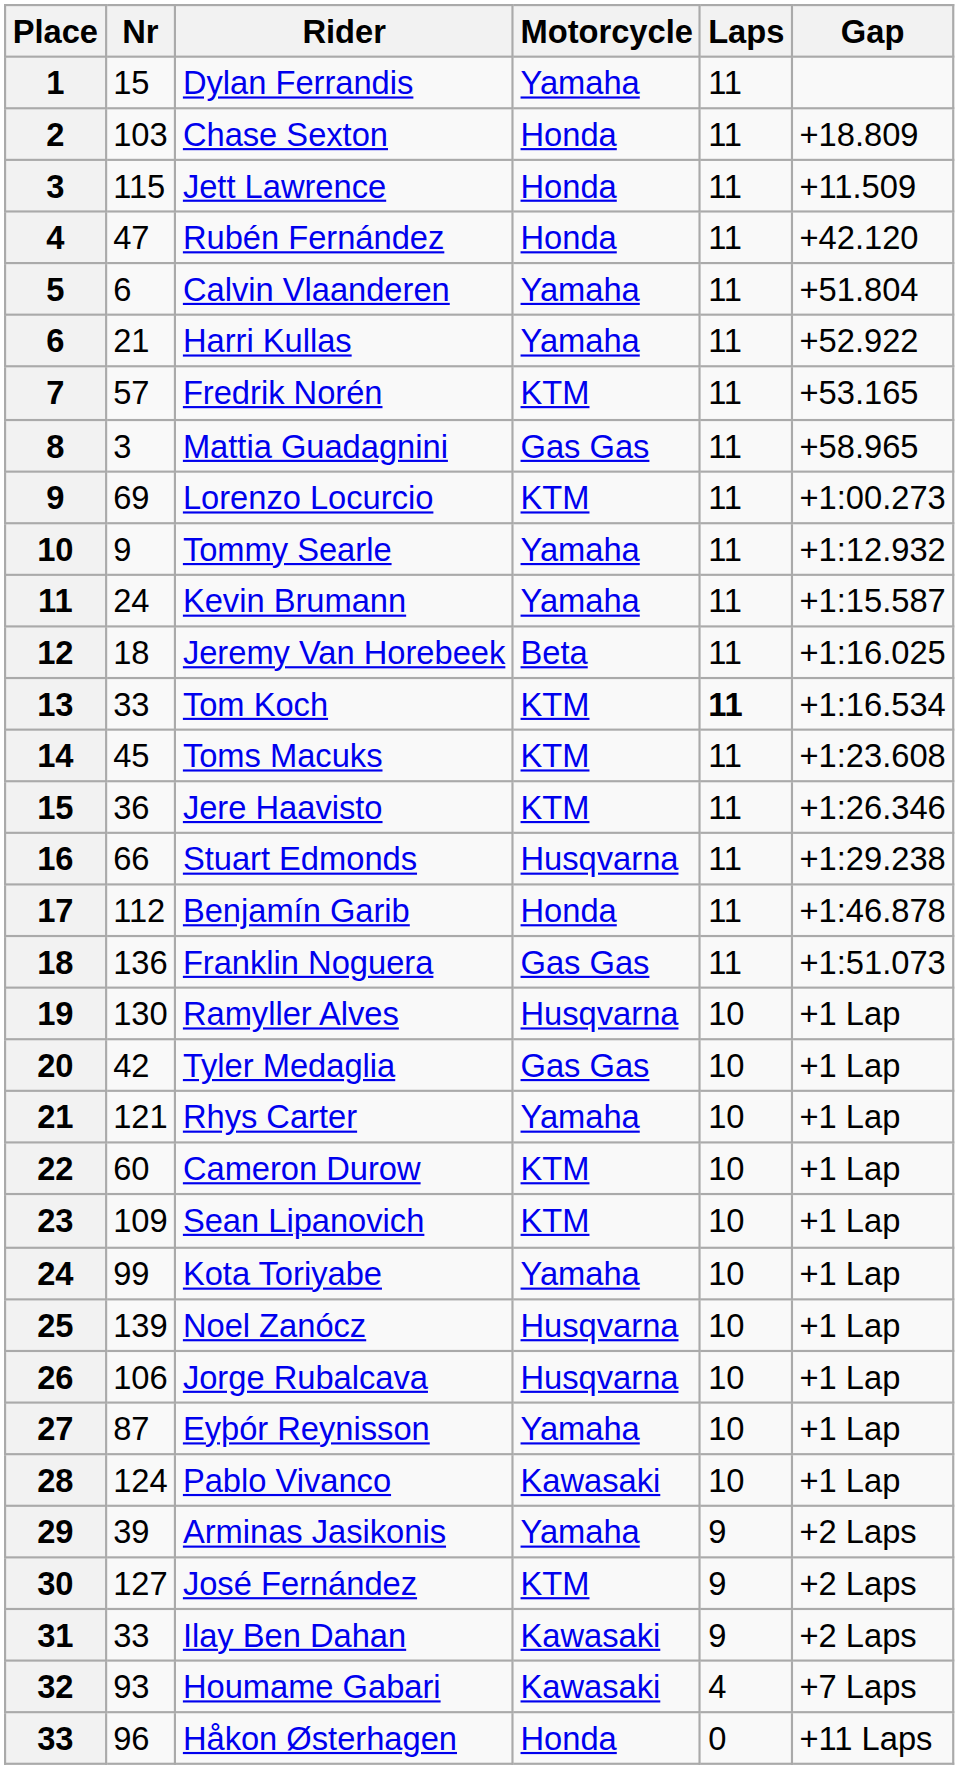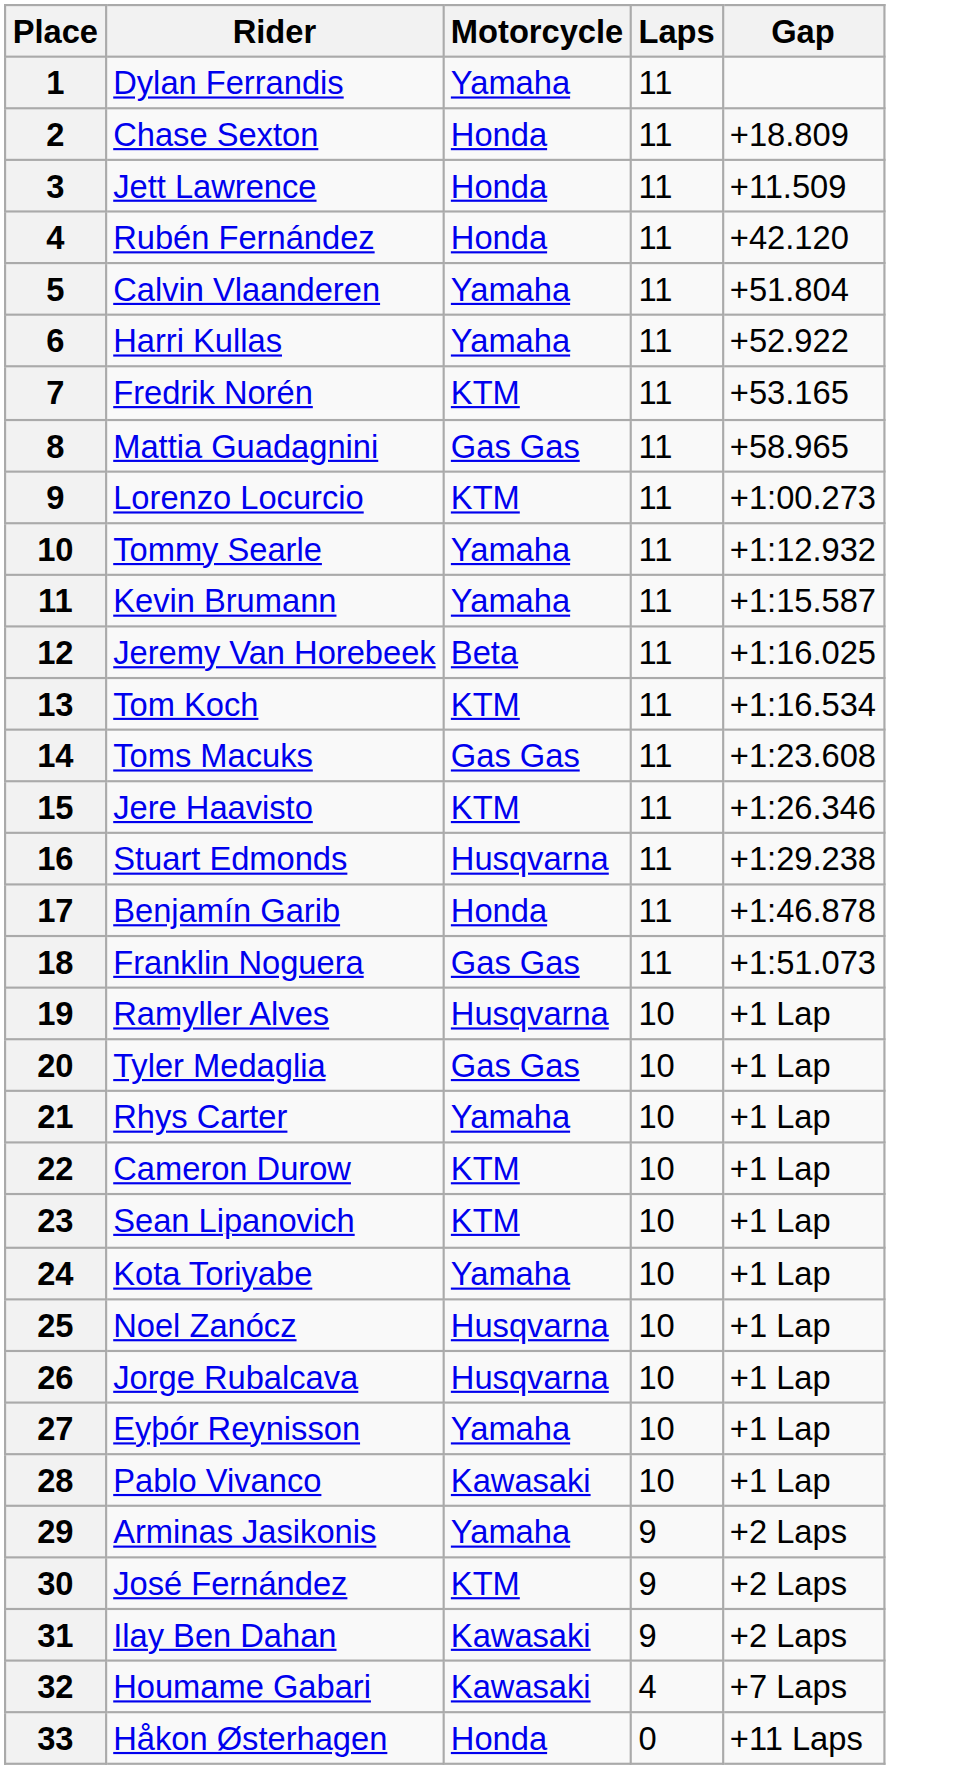 <table class="wikitable" style="font-size: 95%">
 <tr>
 <th>Place</th>
-<th>Nr</th>
 <th>Rider</th>
 <th>Motorcycle</th>
 <th>Laps</th>
 <th>Gap</th>
 </tr>
 <tr>
 <th>1</th>
-<td>15</td>
 <td> <a href='#'>Dylan Ferrandis</a></td>
 <td><a href='#'>Yamaha</a></td>
 <td>11</td>
 <td></td>
 </tr>
 <tr>
 <th>2</th>
-<td>103</td>
 <td> <a href='#'>Chase Sexton</a></td>
 <td><a href='#'>Honda</a></td>
 <td>11</td>
 <td>+18.809</td>
 </tr>
 <tr>
 <th>3</th>
-<td>115</td>
 <td> <a href='#'>Jett Lawrence</a></td>
 <td><a href='#'>Honda</a></td>
 <td>11</td>
 <td>+11.509</td>
 </tr>
 <tr>
 <th>4</th>
-<td>47</td>
 <td> <a href='#'>Rubén Fernández</a></td>
 <td><a href='#'>Honda</a></td>
 <td>11</td>
 <td>+42.120</td>
 </tr>
 <tr>
 <th>5</th>
-<td>6</td>
 <td> <a href='#'>Calvin Vlaanderen</a></td>
 <td><a href='#'>Yamaha</a></td>
 <td>11</td>
 <td>+51.804</td>
 </tr>
 <tr>
 <th>6</th>
-<td>21</td>
 <td> <a href='#'>Harri Kullas</a></td>
 <td><a href='#'>Yamaha</a></td>
 <td>11</td>
 <td>+52.922</td>
 </tr>
 <tr>
 <th>7</th>
-<td>57</td>
 <td> <a href='#'>Fredrik Norén</a></td>
 <td><a href='#'>KTM</a></td>
 <td>11</td>
 <td>+53.165</td>
 </tr>
 <tr>
 <th>8</th>
-<td>3</td>
 <td> <a href='#'>Mattia Guadagnini</a></td>
 <td><a href='#'>Gas Gas</a></td>
 <td>11</td>
 <td>+58.965</td>
 </tr>
 <tr>
 <th>9</th>
-<td>69</td>
 <td> <a href='#'>Lorenzo Locurcio</a></td>
 <td><a href='#'>KTM</a></td>
 <td>11</td>
 <td>+1:00.273</td>
 </tr>
 <tr>
 <th>10</th>
-<td>9</td>
 <td> <a href='#'>Tommy Searle</a></td>
 <td><a href='#'>Yamaha</a></td>
 <td>11</td>
 <td>+1:12.932</td>
 </tr>
 <tr>
 <th>11</th>
-<td>24</td>
 <td> <a href='#'>Kevin Brumann</a></td>
 <td><a href='#'>Yamaha</a></td>
 <td>11</td>
 <td>+1:15.587</td>
 </tr>
 <tr>
 <th>12</th>
-<td>18</td>
 <td> <a href='#'>Jeremy Van Horebeek</a></td>
 <td><a href='#'>Beta</a></td>
 <td>11</td>
 <td>+1:16.025</td>
 </tr>
 <tr>
 <th>13</th>
-<td>33</td>
 <td> <a href='#'>Tom Koch</a></td>
 <td><a href='#'>KTM</a></td>
-<td><strong>11</strong></td>
+<td>11</td>
 <td>+1:16.534</td>
 </tr>
 <tr>
 <th>14</th>
-<td>45</td>
 <td> <a href='#'>Toms Macuks</a></td>
-<td><a href='#'>KTM</a></td>
+<td><a href='#'>Gas Gas</a></td>
 <td>11</td>
 <td>+1:23.608</td>
 </tr>
 <tr>
 <th>15</th>
-<td>36</td>
 <td> <a href='#'>Jere Haavisto</a></td>
 <td><a href='#'>KTM</a></td>
 <td>11</td>
 <td>+1:26.346</td>
 </tr>
 <tr>
 <th>16</th>
-<td>66</td>
 <td> <a href='#'>Stuart Edmonds</a></td>
 <td><a href='#'>Husqvarna</a></td>
 <td>11</td>
 <td>+1:29.238</td>
 </tr>
 <tr>
 <th>17</th>
-<td>112</td>
 <td> <a href='#'>Benjamín Garib</a></td>
 <td><a href='#'>Honda</a></td>
 <td>11</td>
 <td>+1:46.878</td>
 </tr>
 <tr>
 <th>18</th>
-<td>136</td>
 <td> <a href='#'>Franklin Noguera</a></td>
 <td><a href='#'>Gas Gas</a></td>
 <td>11</td>
 <td>+1:51.073</td>
 </tr>
 <tr>
 <th>19</th>
-<td>130</td>
 <td> <a href='#'>Ramyller Alves</a></td>
 <td><a href='#'>Husqvarna</a></td>
 <td>10</td>
 <td>+1 Lap</td>
 </tr>
 <tr>
 <th>20</th>
-<td>42</td>
 <td> <a href='#'>Tyler Medaglia</a></td>
 <td><a href='#'>Gas Gas</a></td>
 <td>10</td>
 <td>+1 Lap</td>
 </tr>
 <tr>
 <th>21</th>
-<td>121</td>
 <td> <a href='#'>Rhys Carter</a></td>
 <td><a href='#'>Yamaha</a></td>
 <td>10</td>
 <td>+1 Lap</td>
 </tr>
 <tr>
 <th>22</th>
-<td>60</td>
 <td> <a href='#'>Cameron Durow</a></td>
 <td><a href='#'>KTM</a></td>
 <td>10</td>
 <td>+1 Lap</td>
 </tr>
 <tr>
 <th>23</th>
-<td>109</td>
 <td> <a href='#'>Sean Lipanovich</a></td>
 <td><a href='#'>KTM</a></td>
 <td>10</td>
 <td>+1 Lap</td>
 </tr>
 <tr>
 <th>24</th>
-<td>99</td>
 <td> <a href='#'>Kota Toriyabe</a></td>
 <td><a href='#'>Yamaha</a></td>
 <td>10</td>
 <td>+1 Lap</td>
 </tr>
 <tr>
 <th>25</th>
-<td>139</td>
 <td> <a href='#'>Noel Zanócz</a></td>
 <td><a href='#'>Husqvarna</a></td>
 <td>10</td>
 <td>+1 Lap</td>
 </tr>
 <tr>
 <th>26</th>
-<td>106</td>
 <td> <a href='#'>Jorge Rubalcava</a></td>
 <td><a href='#'>Husqvarna</a></td>
 <td>10</td>
 <td>+1 Lap</td>
 </tr>
 <tr>
 <th>27</th>
-<td>87</td>
 <td> <a href='#'>Eyþór Reynisson</a></td>
 <td><a href='#'>Yamaha</a></td>
 <td>10</td>
 <td>+1 Lap</td>
 </tr>
 <tr>
 <th>28</th>
-<td>124</td>
 <td> <a href='#'>Pablo Vivanco</a></td>
 <td><a href='#'>Kawasaki</a></td>
 <td>10</td>
 <td>+1 Lap</td>
 </tr>
 <tr>
 <th>29</th>
-<td>39</td>
 <td> <a href='#'>Arminas Jasikonis</a></td>
 <td><a href='#'>Yamaha</a></td>
 <td>9</td>
 <td>+2 Laps</td>
 </tr>
 <tr>
 <th>30</th>
-<td>127</td>
 <td> <a href='#'>José Fernández</a></td>
 <td><a href='#'>KTM</a></td>
 <td>9</td>
 <td>+2 Laps</td>
 </tr>
 <tr>
 <th>31</th>
-<td>33</td>
 <td> <a href='#'>Ilay Ben Dahan</a></td>
 <td><a href='#'>Kawasaki</a></td>
 <td>9</td>
 <td>+2 Laps</td>
 </tr>
 <tr>
 <th>32</th>
-<td>93</td>
 <td> <a href='#'>Houmame Gabari</a></td>
 <td><a href='#'>Kawasaki</a></td>
 <td>4</td>
 <td>+7 Laps</td>
 </tr>
 <tr>
 <th>33</th>
-<td>96</td>
 <td> <a href='#'>Håkon Østerhagen</a></td>
 <td><a href='#'>Honda</a></td>
 <td>0</td>
 <td>+11 Laps</td>
 </tr>
 </table>
